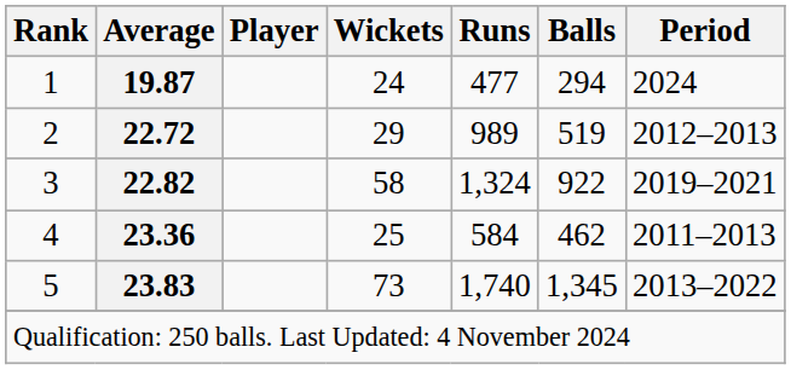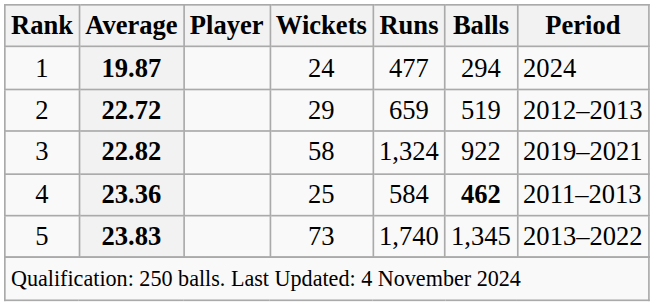 <table class="wikitable">
 <tr>
 <th>Rank</th>
 <th>Average</th>
 <th>Player</th>
 <th>Wickets</th>
 <th>Runs</th>
 <th>Balls</th>
 <th>Period</th>
 </tr>
 <tr>
 <td style="text-align:center">1</td>
 <th scope=row style=text-align:center;>19.87</th>
 <td></td>
 <td style="text-align:center">24</td>
 <td style="text-align:center">477</td>
 <td style="text-align:center">294</td>
 <td>2024</td>
 </tr>
 <tr>
 <td style="text-align:center">2</td>
 <th scope=row style=text-align:center;>22.72</th>
 <td></td>
 <td style="text-align:center">29</td>
-<td style="text-align:center">989</td>
+<td style="text-align:center">659</td>
 <td style="text-align:center">519</td>
 <td>2012–2013</td>
 </tr>
 <tr>
 <td style="text-align:center">3</td>
 <th scope=row style=text-align:center;>22.82</th>
 <td></td>
 <td style="text-align:center">58</td>
 <td style="text-align:center">1,324</td>
 <td style="text-align:center">922</td>
 <td>2019–2021</td>
 </tr>
 <tr>
 <td style="text-align:center">4</td>
 <th scope=row style=text-align:center;>23.36</th>
 <td></td>
 <td style="text-align:center">25</td>
 <td style="text-align:center">584</td>
-<td style="text-align:center">462</td>
+<td style="text-align:center"><strong>462</strong></td>
 <td>2011–2013</td>
 </tr>
 <tr>
 <td style="text-align:center">5</td>
 <th scope=row style=text-align:center;>23.83</th>
 <td></td>
 <td style="text-align:center">73</td>
 <td style="text-align:center">1,740</td>
 <td style="text-align:center">1,345</td>
 <td>2013–2022</td>
 </tr>
 <tr>
 </tr>
 <tr class=sortbottom>
 <td colspan=7><small>Qualification: 250 balls. Last Updated: 4 November 2024</small></td>
 </tr>
 </table>
